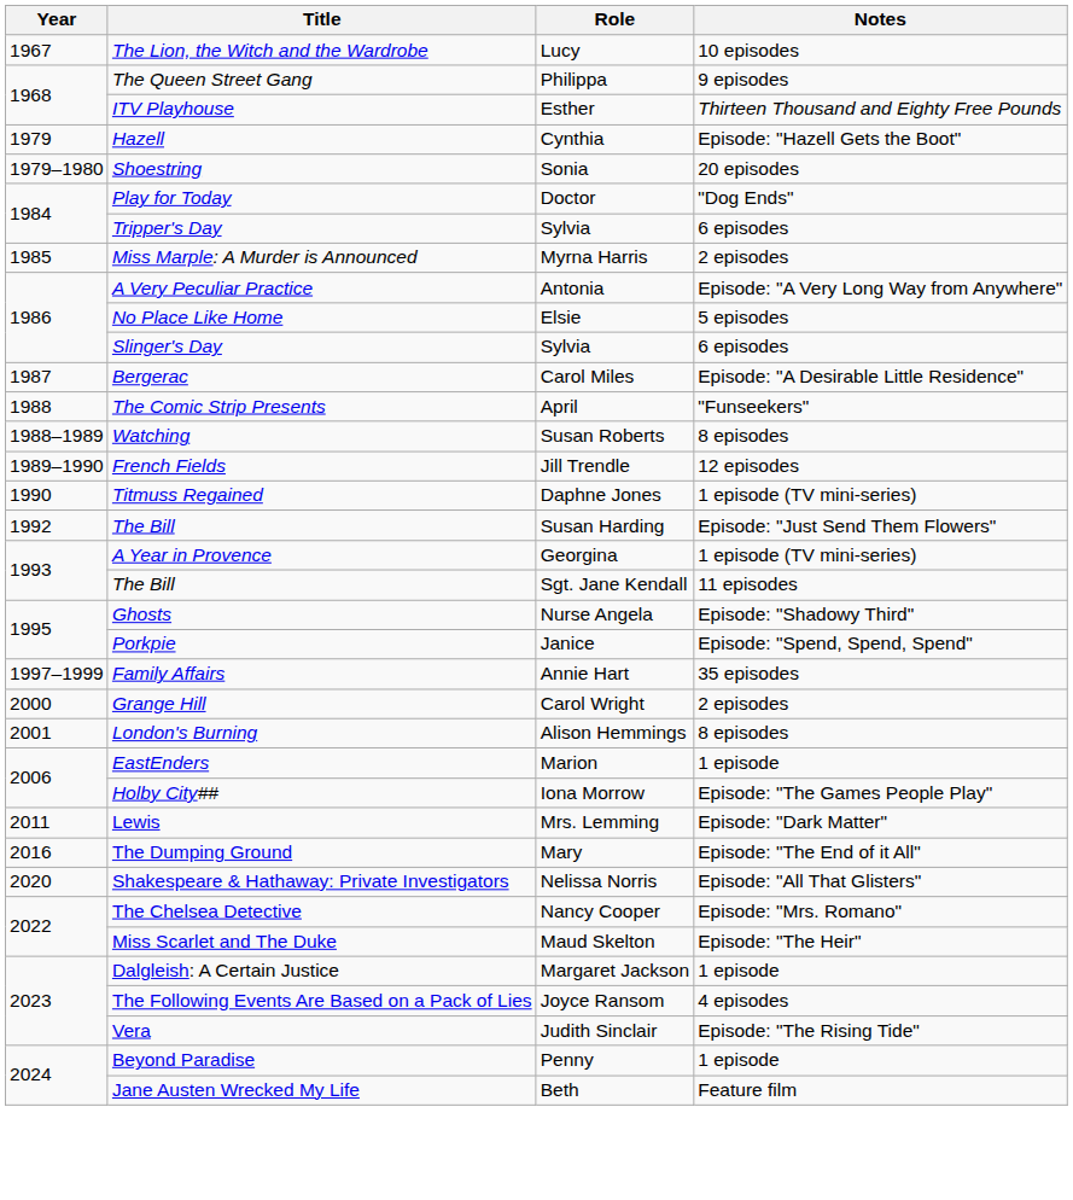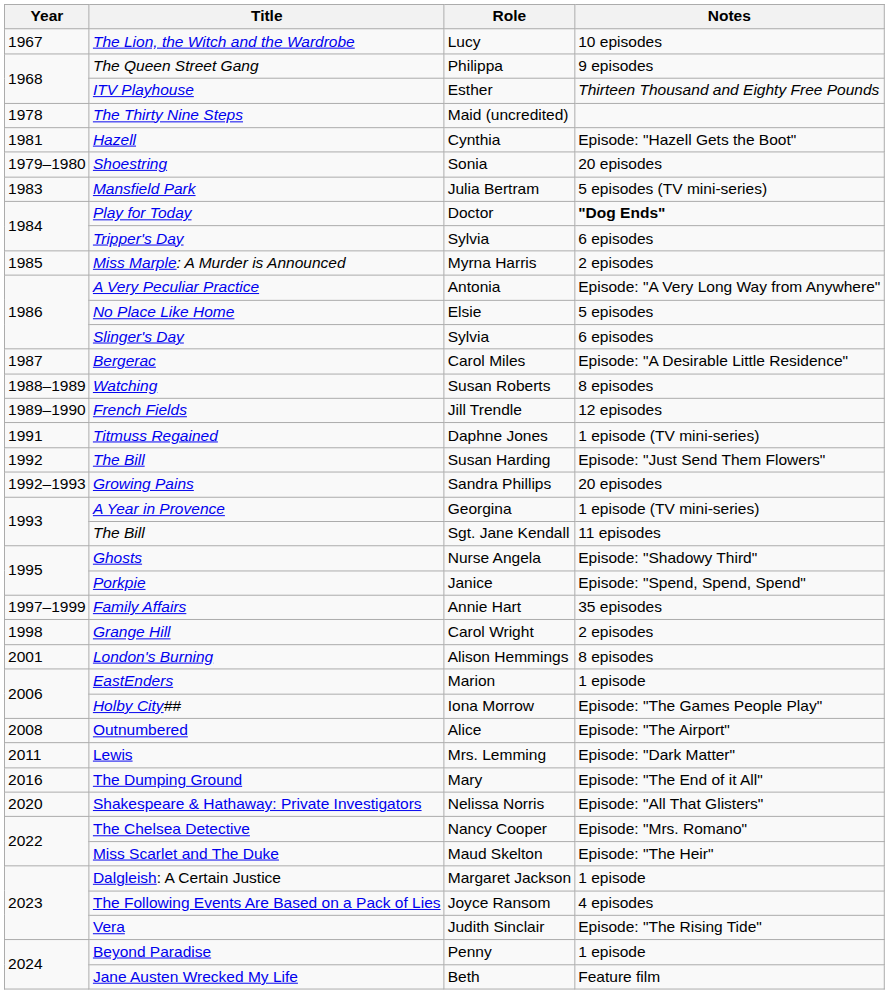 <table class="wikitable">
 <tr>
 <th>Year</th>
 <th>Title</th>
 <th>Role</th>
 <th>Notes</th>
 </tr>
 <tr>
 <td>1967</td>
 <td><em><a href='#'>The Lion, the Witch and the Wardrobe</a></em></td>
 <td>Lucy</td>
 <td>10 episodes</td>
 </tr>
 <tr>
 <td rowspan="2">1968</td>
 <td><em>The Queen Street Gang</em></td>
 <td>Philippa</td>
 <td>9 episodes</td>
 </tr>
 <tr>
 <td><em><a href='#'>ITV Playhouse</a></em></td>
 <td>Esther</td>
 <td><em>Thirteen Thousand and Eighty Free Pounds</em></td>
 </tr>
 <tr>
-<td>1979</td>
+<td>1978</td>
+<td><em><a href='#'>The Thirty Nine Steps</a></em></td>
+<td>Maid (uncredited)</td>
+<td></td>
+</tr>
+<tr>
+<td>1981</td>
 <td><em><a href='#'>Hazell</a></em></td>
 <td>Cynthia</td>
 <td>Episode: "Hazell Gets the Boot"</td>
 </tr>
 <tr>
 <td>1979–1980</td>
 <td><em><a href='#'>Shoestring</a></em></td>
 <td>Sonia</td>
 <td>20 episodes</td>
 </tr>
 <tr>
+<td>1983</td>
+<td><em><a href='#'>Mansfield Park</a></em></td>
+<td>Julia Bertram</td>
+<td>5 episodes (TV mini-series)</td>
+</tr>
+<tr>
 <td rowspan="2">1984</td>
 <td><em><a href='#'>Play for Today</a></em></td>
 <td>Doctor</td>
-<td>"Dog Ends"</td>
+<td><strong>"Dog Ends"</strong></td>
 </tr>
 <tr>
 <td><em><a href='#'>Tripper's Day</a></em></td>
 <td>Sylvia</td>
 <td>6 episodes</td>
 </tr>
 <tr>
 <td>1985</td>
 <td><em><a href='#'>Miss Marple</a>: A Murder is Announced</em></td>
 <td>Myrna Harris</td>
 <td>2 episodes</td>
 </tr>
 <tr>
 <td rowspan="3">1986</td>
 <td><em><a href='#'>A Very Peculiar Practice</a></em></td>
 <td>Antonia</td>
 <td>Episode: "A Very Long Way from Anywhere"</td>
 </tr>
 <tr>
 <td><em><a href='#'>No Place Like Home</a></em></td>
 <td>Elsie</td>
 <td>5 episodes</td>
 </tr>
 <tr>
 <td><em><a href='#'>Slinger's Day</a></em></td>
 <td>Sylvia</td>
 <td>6 episodes</td>
 </tr>
 <tr>
 <td>1987</td>
 <td><em><a href='#'>Bergerac</a></em></td>
 <td>Carol Miles</td>
 <td>Episode: "A Desirable Little Residence"</td>
 </tr>
 <tr>
-<td>1988</td>
-<td><em><a href='#'>The Comic Strip Presents</a></em></td>
-<td>April</td>
-<td>"Funseekers"</td>
-</tr>
-<tr>
 <td>1988–1989</td>
 <td><em><a href='#'>Watching</a></em></td>
 <td>Susan Roberts</td>
 <td>8 episodes</td>
 </tr>
 <tr>
 <td>1989–1990</td>
 <td><em><a href='#'>French Fields</a></em></td>
 <td>Jill Trendle</td>
 <td>12 episodes</td>
 </tr>
 <tr>
-<td>1990</td>
+<td>1991</td>
 <td><em><a href='#'>Titmuss Regained</a></em></td>
 <td>Daphne Jones</td>
 <td>1 episode (TV mini-series)</td>
 </tr>
 <tr>
 <td>1992</td>
 <td><em><a href='#'>The Bill</a></em></td>
 <td>Susan Harding</td>
 <td>Episode: "Just Send Them Flowers"</td>
+</tr>
+<tr>
+<td>1992–1993</td>
+<td><em><a href='#'>Growing Pains</a></em></td>
+<td>Sandra Phillips</td>
+<td>20 episodes</td>
 </tr>
 <tr>
 <td rowspan="2">1993</td>
 <td><em><a href='#'>A Year in Provence</a></em></td>
 <td>Georgina</td>
 <td>1 episode (TV mini-series)</td>
 </tr>
 <tr>
 <td><em>The Bill</em></td>
 <td>Sgt. Jane Kendall</td>
 <td>11 episodes</td>
 </tr>
 <tr>
 <td rowspan="2">1995</td>
 <td><a href='#'><em>Ghosts</em></a></td>
 <td>Nurse Angela</td>
 <td>Episode: "Shadowy Third"</td>
 </tr>
 <tr>
 <td><em><a href='#'>Porkpie</a></em></td>
 <td>Janice</td>
 <td>Episode: "Spend, Spend, Spend"</td>
 </tr>
 <tr>
 <td>1997–1999</td>
 <td><em><a href='#'>Family Affairs</a></em></td>
 <td>Annie Hart</td>
 <td>35 episodes</td>
 </tr>
 <tr>
-<td>2000</td>
+<td>1998</td>
 <td><em><a href='#'>Grange Hill</a></em></td>
 <td>Carol Wright</td>
 <td>2 episodes</td>
 </tr>
 <tr>
 <td>2001</td>
 <td><em><a href='#'>London's Burning</a></em></td>
 <td>Alison Hemmings</td>
 <td>8 episodes</td>
 </tr>
 <tr>
 <td rowspan="2">2006</td>
 <td><em><a href='#'>EastEnders</a></em></td>
 <td>Marion</td>
 <td>1 episode</td>
 </tr>
 <tr>
 <td><em><a href='#'>Holby City</a>##</td>
 <td>Iona Morrow</td>
 <td>Episode: "The Games People Play"</td>
+</tr>
+<tr>
+<td>2008</td>
+<td></em><a href='#'>Outnumbered</a><em></td>
+<td>Alice</td>
+<td>Episode: "The Airport"</td>
 </tr>
 <tr>
 <td>2011</td>
 <td></em><a href='#'>Lewis</a><em></td>
 <td>Mrs. Lemming</td>
 <td>Episode: "Dark Matter"</td>
 </tr>
 <tr>
 <td>2016</td>
 <td></em><a href='#'>The Dumping Ground</a><em></td>
 <td>Mary</td>
 <td>Episode: "The End of it All"</td>
 </tr>
 <tr>
 <td>2020</td>
 <td></em><a href='#'>Shakespeare & Hathaway: Private Investigators</a><em></td>
 <td>Nelissa Norris</td>
 <td>Episode: "All That Glisters"</td>
 </tr>
 <tr>
 <td rowspan="2">2022</td>
 <td></em><a href='#'>The Chelsea Detective</a><em></td>
 <td>Nancy Cooper</td>
 <td>Episode: "Mrs. Romano"</td>
 </tr>
 <tr>
 <td></em><a href='#'>Miss Scarlet and The Duke</a><em></td>
 <td>Maud Skelton</td>
 <td>Episode: "The Heir"</td>
 </tr>
 <tr>
 <td rowspan="3">2023</td>
 <td></em><a href='#'>Dalgleish</a>: A Certain Justice<em></td>
 <td>Margaret Jackson</td>
 <td>1 episode</td>
 </tr>
 <tr>
 <td></em><a href='#'>The Following Events Are Based on a Pack of Lies</a><em></td>
 <td>Joyce Ransom</td>
 <td>4 episodes</td>
 </tr>
 <tr>
 <td></em><a href='#'>Vera</a><em></td>
 <td>Judith Sinclair</td>
 <td>Episode: "The Rising Tide"</td>
 </tr>
 <tr>
 <td rowspan="2">2024</td>
 <td></em><a href='#'>Beyond Paradise</a><em></td>
 <td>Penny</td>
 <td>1 episode</td>
 </tr>
 <tr>
 <td></em><a href='#'>Jane Austen Wrecked My Life</a><em></td>
 <td>Beth</td>
 <td>Feature film</td>
 </tr>
 </table>
